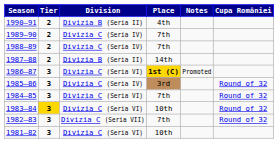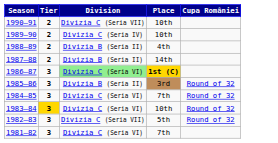 <table class="wikitable" style="text-align:center; font-size:90%">
 <tr>
 <th style="background:#00008b;color:#FFFFFF;border:1px solid #0000FF;">Season</th>
 <th style="background:#00008b;color:#FFFFFF;border:1px solid #0000FF;">Tier</th>
 <th style="background:#00008b;color:#FFFFFF;border:1px solid #0000FF;">Division</th>
 <th style="background:#00008b;color:#FFFFFF;border:1px solid #0000FF;">Place</th>
-<th style="background:#00008b;color:#FFFFFF;border:1px solid #0000FF;">Notes</th>
 <th style="background:#00008b;color:#FFFFFF;border:1px solid #0000FF;">Cupa României</th>
 </tr>
 <tr>
 <td><a href='#'>1990–91</a></td>
 <td><strong>2</strong></td>
-<td><a href='#'>Divizia B</a> <small>(Seria II)</small></td>
-<td>4th</td>
-<td></td>
+<td><a href='#'>Divizia C</a> <small>(Seria VII)</small></td>
+<td>10th</td>
 <td></td>
 </tr>
 <tr>
 <td><a href='#'>1989–90</a></td>
 <td><strong>2</strong></td>
 <td><a href='#'>Divizia C</a> <small>(Seria IV)</small></td>
-<td>7th</td>
-<td></td>
+<td>10th</td>
 <td></td>
 </tr>
 <tr>
 <td><a href='#'>1988–89</a></td>
 <td><strong>2</strong></td>
-<td><a href='#'>Divizia C</a> <small>(Seria IV)</small></td>
-<td>7th</td>
-<td></td>
+<td><a href='#'>Divizia B</a> <small>(Seria II)</small></td>
+<td>4th</td>
 <td></td>
 </tr>
 <tr>
 <td><a href='#'>1987–88</a></td>
 <td><strong>2</strong></td>
 <td><a href='#'>Divizia B</a> <small>(Seria II)</small></td>
 <td>14th</td>
 <td></td>
-<td></td>
 </tr>
 <tr>
 <td><a href='#'>1986–87</a></td>
 <td><strong>3</strong></td>
-<td><a href='#'>Divizia C</a> <small>(Seria VI)</small></td>
+<td style="background: lightgreen;"><a href='#'>Divizia C</a> <small>(Seria VI)</small></td>
 <td align=center bgcolor=gold><strong>1st (C)</strong></td>
-<td><small>Promoted</small></td>
 <td></td>
 </tr>
 <tr>
 <td><a href='#'>1985–86</a></td>
 <td><strong>3</strong></td>
-<td><a href='#'>Divizia C</a> <small>(Seria IV)</small></td>
+<td><a href='#'>Divizia B</a> <small>(Seria II)</small></td>
 <td align=center bgcolor=#BF8D5B>3rd</td>
-<td></td>
 <td><a href='#'>Round of 32</a></td>
 </tr>
 <tr>
 <td><a href='#'>1984–85</a></td>
 <td><strong>3</strong></td>
 <td><a href='#'>Divizia C</a> <small>(Seria VI)</small></td>
 <td>7th</td>
-<td></td>
 <td><a href='#'>Round of 32</a></td>
 </tr>
 <tr>
 <td><a href='#'>1983–84</a></td>
 <td style="background: gold;"><strong>3</strong></td>
 <td><a href='#'>Divizia C</a> <small>(Seria VI)</small></td>
 <td>10th</td>
-<td></td>
 <td><a href='#'>Round of 32</a></td>
 </tr>
 <tr>
 <td><a href='#'>1982–83</a></td>
 <td><strong>3</strong></td>
 <td><a href='#'>Divizia C</a> <small>(Seria VII)</small></td>
-<td>7th</td>
-<td></td>
+<td>5th</td>
 <td><a href='#'>Round of 32</a></td>
 </tr>
 <tr>
 <td><a href='#'>1981–82</a></td>
 <td><strong>3</strong></td>
 <td><a href='#'>Divizia C</a> <small>(Seria VI)</small></td>
-<td>10th</td>
-<td></td>
+<td>7th</td>
 <td></td>
 </tr>
 </table>
